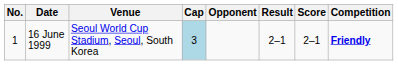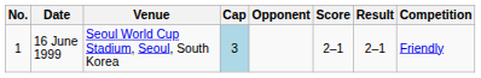 <table class="wikitable sortable">
 <tr>
 <th>No.</th>
 <th>Date</th>
 <th>Venue</th>
 <th>Cap</th>
 <th>Opponent</th>
+<th>Score</th>
 <th>Result</th>
-<th>Score</th>
 <th>Competition</th>
 </tr>
 <tr>
 <td align="center">1</td>
 <td>16 June 1999</td>
 <td><a href='#'>Seoul World Cup Stadium</a>, <a href='#'>Seoul</a>, South Korea</td>
 <td align="center" style="background: lightblue;">3</td>
 <td></td>
 <td align="center">2–1</td>
 <td align="center">2–1</td>
-<td><strong><a href='#'>Friendly</a></strong></td>
+<td><a href='#'>Friendly</a></td>
 </tr>
 </table>
